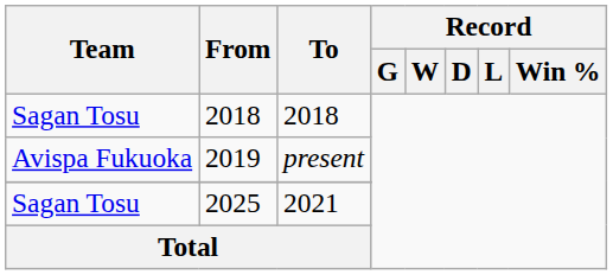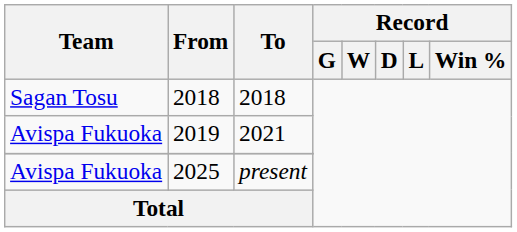 <table class="wikitable" style="text-align: center">
 <tr>
 <th rowspan="2">Team</th>
 <th rowspan="2">From</th>
 <th rowspan="2">To</th>
 <th colspan="5">Record</th>
 </tr>
 <tr>
 <th>G</th>
 <th>W</th>
 <th>D</th>
 <th>L</th>
 <th>Win %</th>
 </tr>
 <tr>
 <td align="left"><a href='#'>Sagan Tosu</a></td>
 <td align="left">2018</td>
 <td align="left">2018<br></td>
 </tr>
 <tr>
 <td align="left"><a href='#'>Avispa Fukuoka</a></td>
 <td align="left">2019</td>
-<td align="left"><em>present</em><br></td>
+<td align="left">2021<br></td>
 </tr>
 <tr>
 </tr>
 <tr>
-<td align="left"><a href='#'>Sagan Tosu</a></td>
+<td align="left"><a href='#'>Avispa Fukuoka</a></td>
 <td align="left">2025</td>
-<td align="left">2021<br></td>
+<td align="left"><em>present</em><br></td>
 </tr>
 <tr>
 <th colspan="3">Total<br></th>
 </tr>
 </table>
